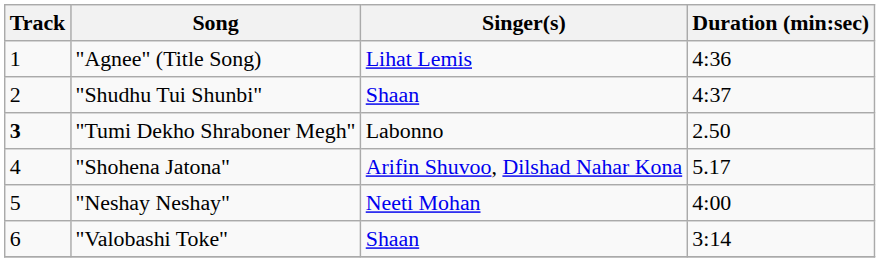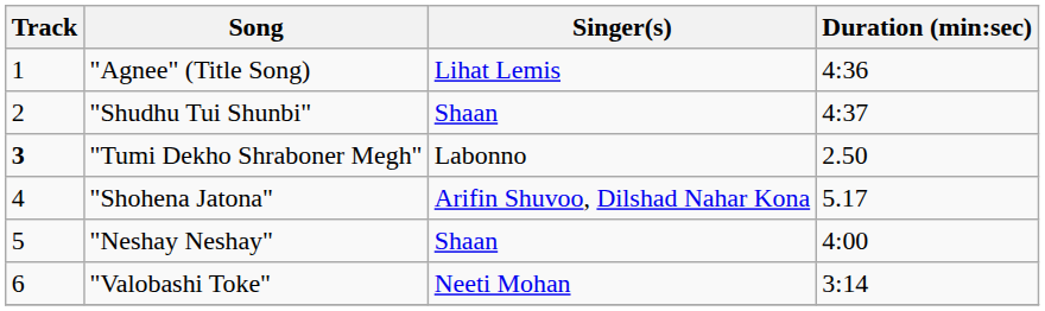 <table class="wikitable" style="font-size:95%;">
 <tr>
 <th>Track</th>
 <th>Song</th>
 <th>Singer(s)</th>
 <th>Duration (min:sec)</th>
 </tr>
 <tr>
 <td>1</td>
 <td>"Agnee" (Title Song)</td>
 <td><a href='#'>Lihat Lemis</a></td>
 <td>4:36</td>
 </tr>
 <tr>
 <td>2</td>
 <td>"Shudhu Tui Shunbi"</td>
 <td><a href='#'>Shaan</a></td>
 <td>4:37</td>
 </tr>
 <tr>
 <td><strong>3</strong></td>
 <td>"Tumi Dekho Shraboner Megh"</td>
 <td>Labonno</td>
 <td>2.50</td>
 </tr>
 <tr>
 <td>4</td>
 <td>"Shohena Jatona"</td>
 <td><a href='#'>Arifin Shuvoo</a>, <a href='#'>Dilshad Nahar Kona</a></td>
 <td>5.17</td>
 </tr>
 <tr>
 <td>5</td>
 <td>"Neshay Neshay"</td>
-<td><a href='#'>Neeti Mohan</a></td>
+<td><a href='#'>Shaan</a></td>
 <td>4:00</td>
 </tr>
 <tr>
 <td>6</td>
 <td>"Valobashi Toke"</td>
-<td><a href='#'>Shaan</a></td>
+<td><a href='#'>Neeti Mohan</a></td>
 <td>3:14</td>
 </tr>
 <tr>
 </tr>
 </table>
